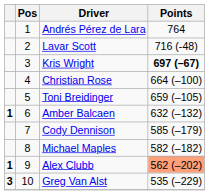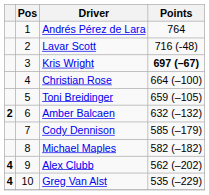 <table class="wikitable" style="font-size: 95%;">
 <tr>
 <th></th>
 <th>Pos</th>
 <th>Driver</th>
 <th>Points</th>
 </tr>
 <tr>
 <td align="left"></td>
 <td style="text-align:center;">1</td>
 <td><a href='#'>Andrés Pérez de Lara</a></td>
 <td style="text-align:center;">764</td>
 </tr>
 <tr>
 <td align="left"></td>
 <td style="text-align:center;">2</td>
 <td><a href='#'>Lavar Scott</a></td>
 <td style="text-align:center;">716 (-48)</td>
 </tr>
 <tr>
 <td align="left"></td>
 <td style="text-align:center;">3</td>
 <td><a href='#'>Kris Wright</a></td>
 <td style="text-align:center;"><strong>697 (–67)</strong></td>
 </tr>
 <tr>
 <td align="left"></td>
 <td style="text-align:center;">4</td>
 <td><a href='#'>Christian Rose</a></td>
 <td style="text-align:center;">664 (–100)</td>
 </tr>
 <tr>
 <td align="left"></td>
 <td style="text-align:center;">5</td>
 <td><a href='#'>Toni Breidinger</a></td>
 <td style="text-align:center;">659 (–105)</td>
 </tr>
 <tr>
-<td align="left"> <strong>1</strong></td>
+<td align="left"> <strong>2</strong></td>
 <td style="text-align:center;">6</td>
 <td><a href='#'>Amber Balcaen</a></td>
 <td style="text-align:center;">632 (–132)</td>
 </tr>
 <tr>
 <td align="left"></td>
 <td style="text-align:center;">7</td>
 <td><a href='#'>Cody Dennison</a></td>
 <td style="text-align:center;">585 (–179)</td>
 </tr>
 <tr>
 <td align="left"></td>
 <td style="text-align:center;">8</td>
 <td><a href='#'>Michael Maples</a></td>
 <td style="text-align:center;">582 (–182)</td>
 </tr>
 <tr>
-<td align="left"> <strong>1</strong></td>
+<td align="left"> <strong>4</strong></td>
 <td style="text-align:center;">9</td>
 <td><a href='#'>Alex Clubb</a></td>
-<td style="background: lightsalmon; text-align:center;">562 (–202)</td>
+<td style="text-align:center;">562 (–202)</td>
 </tr>
 <tr>
-<td align="left"> <strong>3</strong></td>
+<td align="left"> <strong>4</strong></td>
 <td style="text-align:center;">10</td>
 <td><a href='#'>Greg Van Alst</a></td>
 <td style="text-align:center;">535 (–229)</td>
 </tr>
 <tr class="sortbottom">
 </tr>
 </table>
